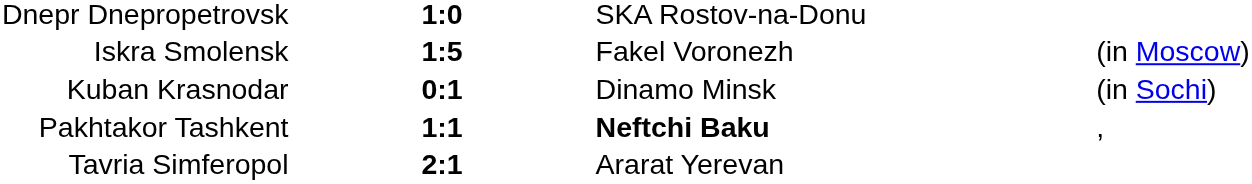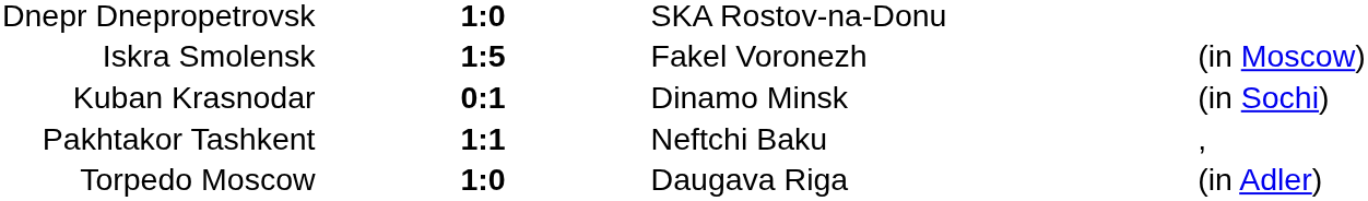 <table style="width:100%;" cellspacing="1">
 <tr>
 <th width=20%></th>
 <th width=12%></th>
 <th width=20%></th>
 <th></th>
 </tr>
 <tr style=font-size:90%>
 <td align=right>Dnepr Dnepropetrovsk</td>
 <td align=center><strong>1:0</strong></td>
 <td>SKA Rostov-na-Donu</td>
 <td></td>
 </tr>
 <tr style=font-size:90%>
 <td align=right>Iskra Smolensk</td>
 <td align=center><strong>1:5</strong></td>
 <td>Fakel Voronezh</td>
 <td>(in <a href='#'>Moscow</a>)</td>
 </tr>
 <tr style=font-size:90%>
 <td align=right>Kuban Krasnodar</td>
 <td align=center><strong>0:1</strong></td>
 <td>Dinamo Minsk</td>
 <td>(in <a href='#'>Sochi</a>)</td>
 </tr>
 <tr style=font-size:90%>
 <td align=right>Pakhtakor Tashkent</td>
 <td align=center><strong>1:1</strong></td>
-<td><strong>Neftchi Baku</strong></td>
+<td>Neftchi Baku</td>
 <td>, </td>
 </tr>
 <tr style=font-size:90%>
-<td align=right>Tavria Simferopol</td>
-<td align=center><strong>2:1</strong></td>
-<td>Ararat Yerevan</td>
-<td></td>
+<td align=right>Torpedo Moscow</td>
+<td align=center><strong>1:0</strong></td>
+<td>Daugava Riga</td>
+<td> (in <a href='#'>Adler</a>)</td>
 </tr>
 </table>
